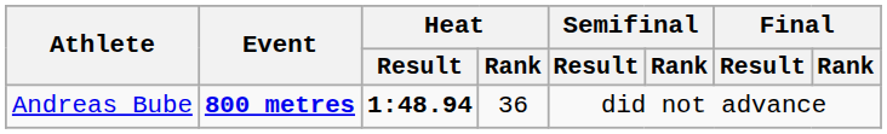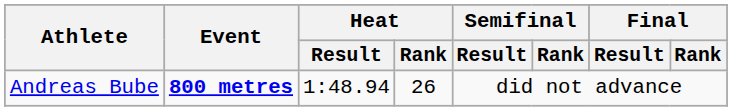 <table class="wikitable" style="font-size:90%">
 <tr>
 <th rowspan="2">Athlete</th>
 <th rowspan="2">Event</th>
 <th colspan="2">Heat</th>
 <th colspan="2">Semifinal</th>
 <th colspan="2">Final</th>
 </tr>
 <tr style="font-size:95%">
 <th>Result</th>
 <th>Rank</th>
 <th>Result</th>
 <th>Rank</th>
 <th>Result</th>
 <th>Rank</th>
 </tr>
 <tr style=text-align:center>
 <td style=text-align:left><a href='#'>Andreas Bube</a></td>
 <td style=text-align:left><strong><a href='#'>800 metres</a></strong></td>
-<td><strong>1:48.94</strong></td>
-<td>36</td>
+<td>1:48.94</td>
+<td>26</td>
 <td colspan="4">did not advance</td>
 </tr>
 </table>
